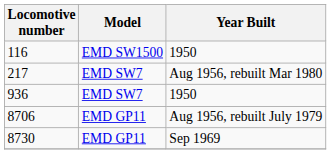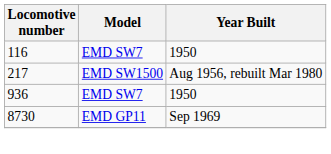 <table class = "wikitable">
 <tr>
 <th>Locomotive<br>number</th>
 <th>Model</th>
 <th>Year Built</th>
 </tr>
 <tr>
 <td>116</td>
-<td><a href='#'>EMD SW1500</a></td>
+<td><a href='#'>EMD SW7</a></td>
 <td>1950</td>
 </tr>
 <tr>
 <td>217</td>
-<td><a href='#'>EMD SW7</a></td>
+<td><a href='#'>EMD SW1500</a></td>
 <td>Aug 1956, rebuilt Mar 1980</td>
 </tr>
 <tr>
 <td>936</td>
 <td><a href='#'>EMD SW7</a></td>
 <td>1950</td>
-</tr>
-<tr>
-<td>8706</td>
-<td><a href='#'>EMD GP11</a></td>
-<td>Aug 1956, rebuilt July 1979</td>
 </tr>
 <tr>
 <td>8730</td>
 <td><a href='#'>EMD GP11</a></td>
 <td>Sep 1969</td>
 </tr>
 <tr>
 </tr>
 </table>
